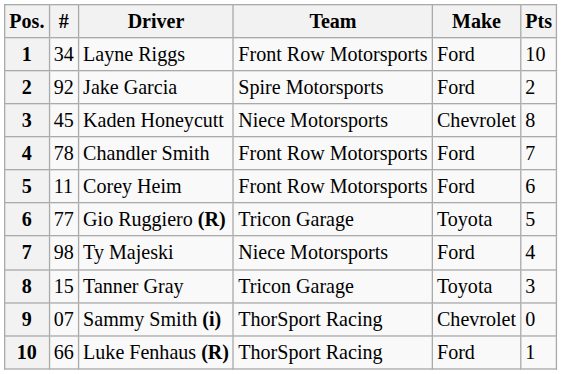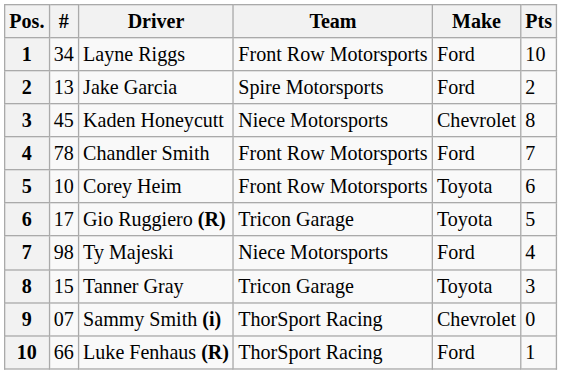 <table class="wikitable" style="font-size:95%">
 <tr>
 <th>Pos.</th>
 <th>#</th>
 <th>Driver</th>
 <th>Team</th>
 <th>Make</th>
 <th>Pts</th>
 </tr>
 <tr>
 <th>1</th>
 <td>34</td>
 <td>Layne Riggs</td>
 <td>Front Row Motorsports</td>
 <td>Ford</td>
 <td>10</td>
 </tr>
 <tr>
 <th>2</th>
-<td>92</td>
+<td>13</td>
 <td>Jake Garcia</td>
 <td>Spire Motorsports</td>
 <td>Ford</td>
 <td>2</td>
 </tr>
 <tr>
 <th>3</th>
 <td>45</td>
 <td>Kaden Honeycutt</td>
 <td>Niece Motorsports</td>
 <td>Chevrolet</td>
 <td>8</td>
 </tr>
 <tr>
 <th>4</th>
 <td>78</td>
 <td>Chandler Smith</td>
 <td>Front Row Motorsports</td>
 <td>Ford</td>
 <td>7</td>
 </tr>
 <tr>
 <th>5</th>
-<td>11</td>
+<td>10</td>
 <td>Corey Heim</td>
 <td>Front Row Motorsports</td>
-<td>Ford</td>
+<td>Toyota</td>
 <td>6</td>
 </tr>
 <tr>
 <th>6</th>
-<td>77</td>
+<td>17</td>
 <td>Gio Ruggiero <strong>(R)</strong></td>
 <td>Tricon Garage</td>
 <td>Toyota</td>
 <td>5</td>
 </tr>
 <tr>
 <th>7</th>
 <td>98</td>
 <td>Ty Majeski</td>
 <td>Niece Motorsports</td>
 <td>Ford</td>
 <td>4</td>
 </tr>
 <tr>
 <th>8</th>
 <td>15</td>
 <td>Tanner Gray</td>
 <td>Tricon Garage</td>
 <td>Toyota</td>
 <td>3</td>
 </tr>
 <tr>
 <th>9</th>
 <td>07</td>
 <td>Sammy Smith <strong>(i)</strong></td>
 <td>ThorSport Racing</td>
 <td>Chevrolet</td>
 <td>0</td>
 </tr>
 <tr>
 <th>10</th>
 <td>66</td>
 <td>Luke Fenhaus <strong>(R)</strong></td>
 <td>ThorSport Racing</td>
 <td>Ford</td>
 <td>1</td>
 </tr>
 </table>
